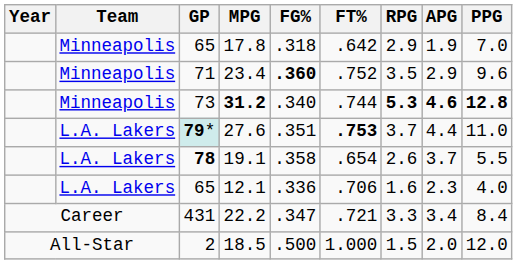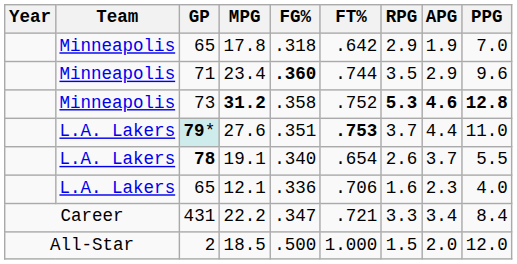 <table class="wikitable sortable" style="font-size:95%; text-align:right;">
 <tr>
 <th>Year</th>
 <th>Team</th>
 <th>GP</th>
 <th>MPG</th>
 <th>FG%</th>
 <th>FT%</th>
 <th>RPG</th>
 <th>APG</th>
 <th>PPG</th>
 </tr>
 <tr>
 <td style="text-align:left;"></td>
 <td style="text-align:left;"><a href='#'>Minneapolis</a></td>
 <td>65</td>
 <td>17.8</td>
 <td>.318</td>
 <td>.642</td>
 <td>2.9</td>
 <td>1.9</td>
 <td>7.0</td>
 </tr>
 <tr>
 <td style="text-align:left;"></td>
 <td style="text-align:left;"><a href='#'>Minneapolis</a></td>
 <td>71</td>
 <td>23.4</td>
 <td><strong>.360</strong></td>
-<td>.752</td>
+<td>.744</td>
 <td>3.5</td>
 <td>2.9</td>
 <td>9.6</td>
 </tr>
 <tr>
 <td style="text-align:left;"></td>
 <td style="text-align:left;"><a href='#'>Minneapolis</a></td>
 <td>73</td>
 <td><strong>31.2</strong></td>
-<td>.340</td>
-<td>.744</td>
+<td>.358</td>
+<td>.752</td>
 <td><strong>5.3</strong></td>
 <td><strong>4.6</strong></td>
 <td><strong>12.8</strong></td>
 </tr>
 <tr>
 <td style="text-align:left;"></td>
 <td style="text-align:left;"><a href='#'>L.A. Lakers</a></td>
 <td style="background:#CFECEC;"><strong>79</strong>*</td>
 <td>27.6</td>
 <td>.351</td>
 <td><strong>.753</strong></td>
 <td>3.7</td>
 <td>4.4</td>
 <td>11.0</td>
 </tr>
 <tr>
 <td style="text-align:left;"></td>
 <td style="text-align:left;"><a href='#'>L.A. Lakers</a></td>
 <td><strong>78</strong></td>
 <td>19.1</td>
-<td>.358</td>
+<td>.340</td>
 <td>.654</td>
 <td>2.6</td>
 <td>3.7</td>
 <td>5.5</td>
 </tr>
 <tr>
 <td style="text-align:left;"></td>
 <td style="text-align:left;"><a href='#'>L.A. Lakers</a></td>
 <td>65</td>
 <td>12.1</td>
 <td>.336</td>
 <td>.706</td>
 <td>1.6</td>
 <td>2.3</td>
 <td>4.0</td>
 </tr>
 <tr class="sortbottom">
 <td style="text-align:center;" colspan="2">Career</td>
 <td>431</td>
 <td>22.2</td>
 <td>.347</td>
 <td>.721</td>
 <td>3.3</td>
 <td>3.4</td>
 <td>8.4</td>
 </tr>
 <tr class="sortbottom">
 <td style="text-align:center;" colspan="2">All-Star</td>
 <td>2</td>
 <td>18.5</td>
 <td>.500</td>
 <td>1.000</td>
 <td>1.5</td>
 <td>2.0</td>
 <td>12.0</td>
 </tr>
 </table>
